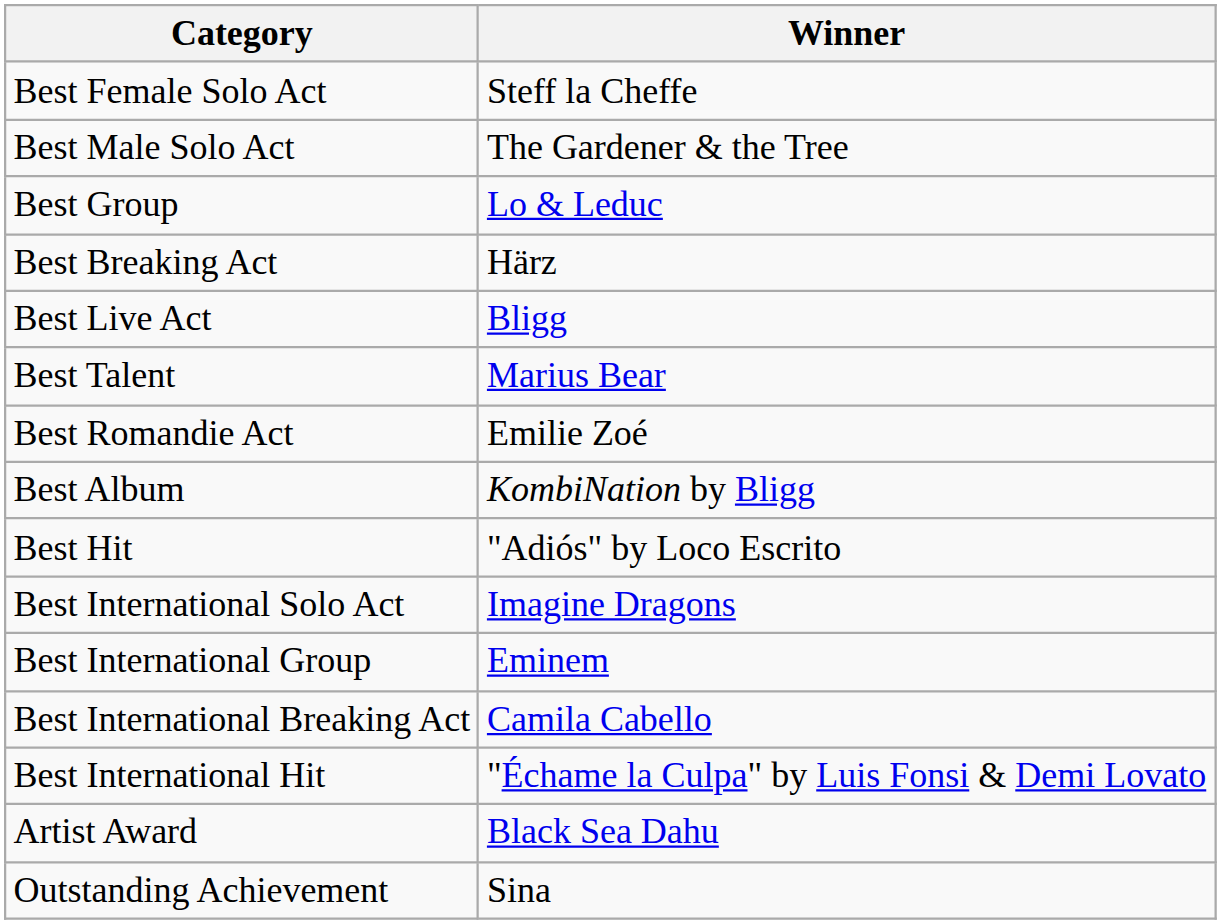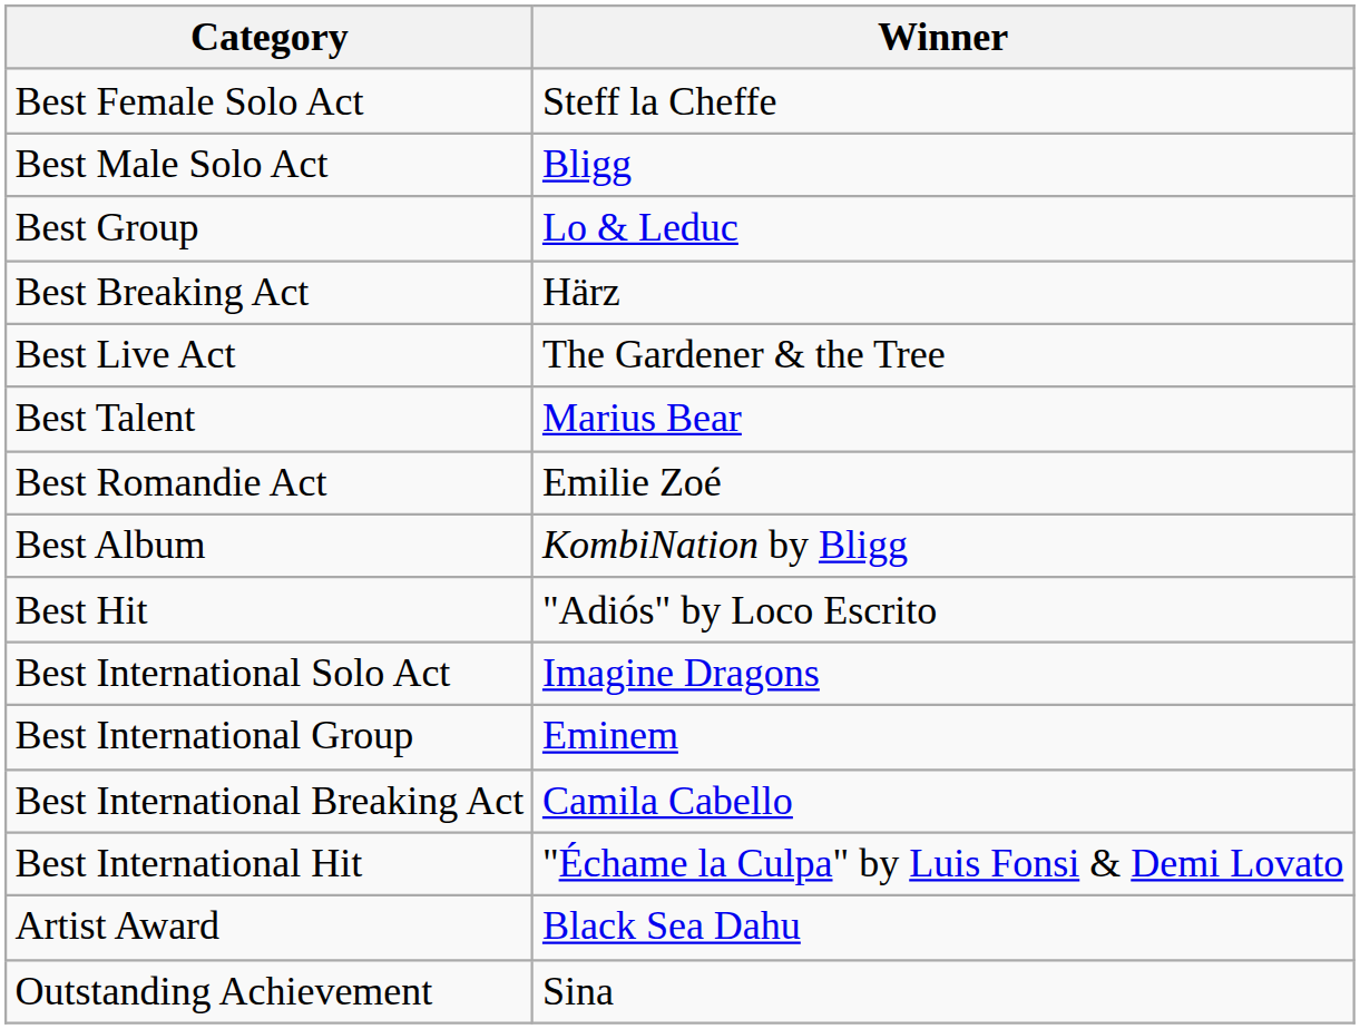 <table class="wikitable zebra">
 <tr>
 <th>Category</th>
 <th>Winner</th>
 </tr>
 <tr>
 <td>Best Female Solo Act</td>
 <td>Steff la Cheffe</td>
 </tr>
 <tr>
 <td>Best Male Solo Act</td>
-<td>The Gardener & the Tree</td>
+<td><a href='#'>Bligg</a></td>
 </tr>
 <tr>
 <td>Best Group</td>
 <td><a href='#'>Lo & Leduc</a></td>
 </tr>
 <tr>
 <td>Best Breaking Act</td>
 <td>Härz</td>
 </tr>
 <tr>
 <td>Best Live Act</td>
-<td><a href='#'>Bligg</a></td>
+<td>The Gardener & the Tree</td>
 </tr>
 <tr>
 <td>Best Talent</td>
 <td><a href='#'>Marius Bear</a></td>
 </tr>
 <tr>
 <td>Best Romandie Act</td>
 <td>Emilie Zoé</td>
 </tr>
 <tr>
 <td>Best Album</td>
 <td><em>KombiNation</em> by <a href='#'>Bligg</a></td>
 </tr>
 <tr>
 <td>Best Hit</td>
 <td>"Adiós" by Loco Escrito</td>
 </tr>
 <tr>
 <td>Best International Solo Act</td>
 <td><a href='#'>Imagine Dragons</a></td>
 </tr>
 <tr>
 <td>Best International Group</td>
 <td><a href='#'>Eminem</a></td>
 </tr>
 <tr>
 <td>Best International Breaking Act</td>
 <td><a href='#'>Camila Cabello</a></td>
 </tr>
 <tr>
 <td>Best International Hit</td>
 <td>"<a href='#'>Échame la Culpa</a>" by <a href='#'>Luis Fonsi</a> & <a href='#'>Demi Lovato</a></td>
 </tr>
 <tr>
 <td>Artist Award</td>
 <td><a href='#'>Black Sea Dahu</a></td>
 </tr>
 <tr>
 <td>Outstanding Achievement</td>
 <td>Sina</td>
 </tr>
 </table>
